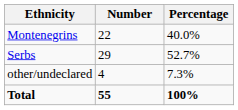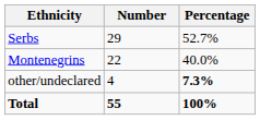 <table class="wikitable">
 <tr>
 <th width="100px">Ethnicity</th>
 <th width="80px">Number</th>
 <th width="80px">Percentage</th>
 </tr>
 <tr>
+<td><a href='#'>Serbs</a></td>
+<td>29</td>
+<td>52.7%</td>
+</tr>
+<tr>
 <td><a href='#'>Montenegrins</a></td>
 <td>22</td>
 <td>40.0%</td>
 </tr>
 <tr>
-<td><a href='#'>Serbs</a></td>
-<td>29</td>
-<td>52.7%</td>
-</tr>
-<tr>
 <td>other/undeclared</td>
 <td>4</td>
-<td>7.3%</td>
+<td><strong>7.3%</strong></td>
 </tr>
 <tr>
 <td><strong>Total</strong></td>
 <td><strong>55</strong></td>
 <td><strong>100%</strong></td>
 </tr>
 </table>
